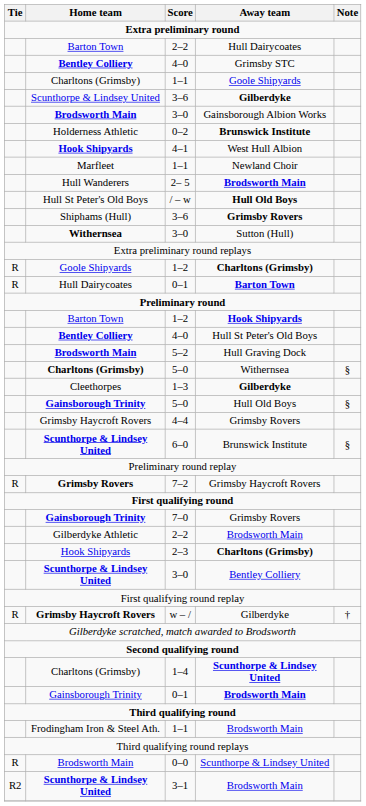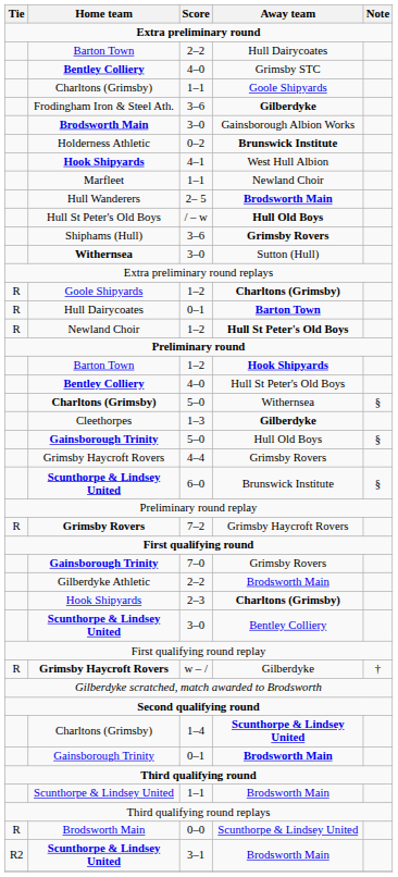 <table class="wikitable" style="text-align:center;">
 <tr>
 <th width=25>Tie</th>
 <th width=200>Home team</th>
 <th width=20>Score</th>
 <th width=200>Away team</th>
 <th width=25>Note</th>
 </tr>
 <tr>
 <td colspan="5"><strong>Extra preliminary round</strong></td>
 </tr>
 <tr>
 <td></td>
 <td><a href='#'>Barton Town</a></td>
 <td>2–2</td>
 <td>Hull Dairycoates</td>
 <td></td>
 </tr>
 <tr>
 <td></td>
 <td><strong><a href='#'>Bentley Colliery</a></strong></td>
 <td>4–0</td>
 <td>Grimsby STC</td>
 <td></td>
 </tr>
 <tr>
 <td></td>
 <td>Charltons (Grimsby)</td>
 <td>1–1</td>
 <td><a href='#'>Goole Shipyards</a></td>
 <td></td>
 </tr>
 <tr>
 <td></td>
-<td><a href='#'>Scunthorpe & Lindsey United</a></td>
+<td>Frodingham Iron & Steel Ath.</td>
 <td>3–6</td>
 <td><strong>Gilberdyke</strong></td>
 <td></td>
 </tr>
 <tr>
 <td></td>
 <td><strong><a href='#'>Brodsworth Main</a></strong></td>
 <td>3–0</td>
 <td>Gainsborough Albion Works</td>
 <td></td>
 </tr>
 <tr>
 <td></td>
 <td>Holderness Athletic</td>
 <td>0–2</td>
 <td><strong>Brunswick Institute</strong></td>
 <td></td>
 </tr>
 <tr>
 <td></td>
 <td><strong><a href='#'>Hook Shipyards</a></strong></td>
 <td>4–1</td>
 <td>West Hull Albion</td>
 <td></td>
 </tr>
 <tr>
 <td></td>
 <td>Marfleet</td>
 <td>1–1</td>
 <td>Newland Choir</td>
 <td></td>
 </tr>
 <tr>
 <td></td>
 <td>Hull Wanderers</td>
 <td>2– 5</td>
 <td><strong><a href='#'>Brodsworth Main</a></strong></td>
 <td></td>
 </tr>
 <tr>
 <td></td>
 <td>Hull St Peter's Old Boys</td>
 <td>/ – w</td>
 <td><strong>Hull Old Boys</strong></td>
 <td></td>
 </tr>
 <tr>
 <td></td>
 <td>Shiphams (Hull)</td>
 <td>3–6</td>
 <td><strong>Grimsby Rovers</strong></td>
 <td></td>
 </tr>
 <tr>
 <td></td>
 <td><strong>Withernsea</strong></td>
 <td>3–0</td>
 <td>Sutton (Hull)</td>
 <td></td>
 </tr>
 <tr>
 <td colspan="5">Extra preliminary round replays</td>
 </tr>
 <tr>
 <td>R</td>
 <td><a href='#'>Goole Shipyards</a></td>
 <td>1–2</td>
 <td><strong>Charltons (Grimsby)</strong></td>
 <td></td>
 </tr>
 <tr>
 <td>R</td>
 <td>Hull Dairycoates</td>
 <td>0–1</td>
 <td><strong><a href='#'>Barton Town</a></strong></td>
 <td></td>
 </tr>
 <tr>
+<td>R</td>
+<td>Newland Choir</td>
+<td>1–2</td>
+<td><strong>Hull St Peter's Old Boys</strong></td>
+<td></td>
+</tr>
+<tr>
 <td colspan="5"><strong>Preliminary round</strong></td>
 </tr>
 <tr>
 <td></td>
 <td><a href='#'>Barton Town</a></td>
 <td>1–2</td>
 <td><strong><a href='#'>Hook Shipyards</a></strong></td>
 <td></td>
 </tr>
 <tr>
 <td></td>
 <td><strong><a href='#'>Bentley Colliery</a></strong></td>
 <td>4–0</td>
 <td>Hull St Peter's Old Boys</td>
-<td></td>
-</tr>
-<tr>
-<td></td>
-<td><strong><a href='#'>Brodsworth Main</a></strong></td>
-<td>5–2</td>
-<td>Hull Graving Dock</td>
 <td></td>
 </tr>
 <tr>
 <td></td>
 <td><strong>Charltons (Grimsby)</strong></td>
 <td>5–0</td>
 <td>Withernsea</td>
 <td>§</td>
 </tr>
 <tr>
 <td></td>
 <td>Cleethorpes</td>
 <td>1–3</td>
 <td><strong>Gilberdyke</strong></td>
 <td></td>
 </tr>
 <tr>
 <td></td>
 <td><strong><a href='#'>Gainsborough Trinity</a></strong></td>
 <td>5–0</td>
 <td>Hull Old Boys</td>
 <td>§</td>
 </tr>
 <tr>
 <td></td>
 <td>Grimsby Haycroft Rovers</td>
 <td>4–4</td>
 <td>Grimsby Rovers</td>
 <td></td>
 </tr>
 <tr>
 <td></td>
 <td><strong><a href='#'>Scunthorpe & Lindsey United</a></strong></td>
 <td>6–0</td>
 <td>Brunswick Institute</td>
 <td>§</td>
 </tr>
 <tr>
 <td colspan="5">Preliminary round replay</td>
 </tr>
 <tr>
 <td>R</td>
 <td><strong>Grimsby Rovers</strong></td>
 <td>7–2</td>
 <td>Grimsby Haycroft Rovers</td>
 <td></td>
 </tr>
 <tr>
 <td colspan="5"><strong>First qualifying round</strong></td>
 </tr>
 <tr>
 <td></td>
 <td><strong><a href='#'>Gainsborough Trinity</a></strong></td>
 <td>7–0</td>
 <td>Grimsby Rovers</td>
 <td></td>
 </tr>
 <tr>
 <td></td>
 <td>Gilberdyke Athletic</td>
 <td>2–2</td>
 <td><a href='#'>Brodsworth Main</a></td>
 <td></td>
 </tr>
 <tr>
 <td></td>
 <td><a href='#'>Hook Shipyards</a></td>
 <td>2–3</td>
 <td><strong>Charltons (Grimsby)</strong></td>
 <td></td>
 </tr>
 <tr>
 <td></td>
 <td><strong><a href='#'>Scunthorpe & Lindsey United</a></strong></td>
 <td>3–0</td>
 <td><a href='#'>Bentley Colliery</a></td>
 <td></td>
 </tr>
 <tr>
 <td colspan="5">First qualifying round replay</td>
 </tr>
 <tr>
 <td>R</td>
 <td><strong>Grimsby Haycroft Rovers</strong></td>
 <td>w – /</td>
 <td>Gilberdyke</td>
 <td>†</td>
 </tr>
 <tr>
 <td colspan="5"><em>Gilberdyke scratched, match awarded to Brodsworth</em></td>
 </tr>
 <tr>
 <td colspan="5"><strong>Second qualifying round</strong></td>
 </tr>
 <tr>
 <td></td>
 <td>Charltons (Grimsby)</td>
 <td>1–4</td>
 <td><strong><a href='#'>Scunthorpe & Lindsey United</a></strong></td>
 <td></td>
 </tr>
 <tr>
 <td></td>
 <td><a href='#'>Gainsborough Trinity</a></td>
 <td>0–1</td>
 <td><strong><a href='#'>Brodsworth Main</a></strong></td>
 <td></td>
 </tr>
 <tr>
 <td colspan="5"><strong>Third qualifying round</strong></td>
 </tr>
 <tr>
 <td></td>
-<td>Frodingham Iron & Steel Ath.</td>
+<td><a href='#'>Scunthorpe & Lindsey United</a></td>
 <td>1–1</td>
 <td><a href='#'>Brodsworth Main</a></td>
 <td></td>
 </tr>
 <tr>
 <td colspan="5">Third qualifying round replays</td>
 </tr>
 <tr>
 <td>R</td>
 <td><a href='#'>Brodsworth Main</a></td>
 <td>0–0</td>
 <td><a href='#'>Scunthorpe & Lindsey United</a></td>
 <td></td>
 </tr>
 <tr>
 <td>R2</td>
 <td><strong><a href='#'>Scunthorpe & Lindsey United</a></strong></td>
 <td>3–1</td>
 <td><a href='#'>Brodsworth Main</a></td>
 <td></td>
 </tr>
 <tr>
 </tr>
 </table>
